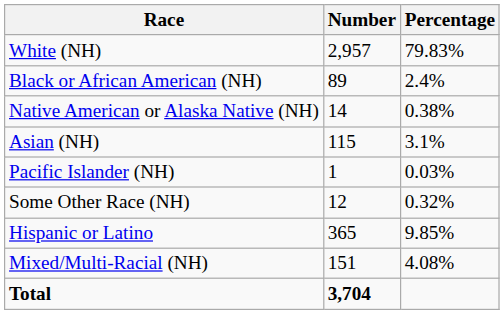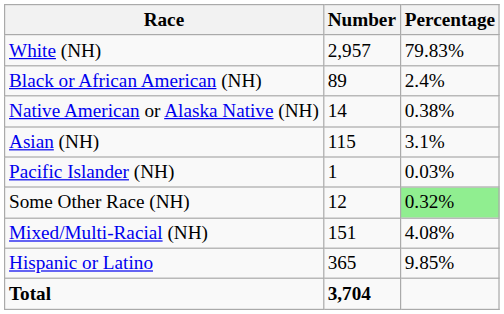 <table class="wikitable">
 <tr>
 <th>Race</th>
 <th>Number</th>
 <th>Percentage</th>
 </tr>
 <tr>
 <td><a href='#'>White</a> (NH)</td>
 <td>2,957</td>
 <td>79.83%</td>
 </tr>
 <tr>
 <td><a href='#'>Black or African American</a> (NH)</td>
 <td>89</td>
 <td>2.4%</td>
 </tr>
 <tr>
 <td><a href='#'>Native American</a> or <a href='#'>Alaska Native</a> (NH)</td>
 <td>14</td>
 <td>0.38%</td>
 </tr>
 <tr>
 <td><a href='#'>Asian</a> (NH)</td>
 <td>115</td>
 <td>3.1%</td>
 </tr>
 <tr>
 <td><a href='#'>Pacific Islander</a> (NH)</td>
 <td>1</td>
 <td>0.03%</td>
 </tr>
 <tr>
 <td>Some Other Race (NH)</td>
 <td>12</td>
-<td>0.32%</td>
+<td style="background: lightgreen;">0.32%</td>
+</tr>
+<tr>
+<td><a href='#'>Mixed/Multi-Racial</a> (NH)</td>
+<td>151</td>
+<td>4.08%</td>
 </tr>
 <tr>
 <td><a href='#'>Hispanic or Latino</a></td>
 <td>365</td>
 <td>9.85%</td>
 </tr>
 <tr>
-<td><a href='#'>Mixed/Multi-Racial</a> (NH)</td>
-<td>151</td>
-<td>4.08%</td>
-</tr>
-<tr>
 <td><strong>Total</strong></td>
 <td><strong>3,704</strong></td>
 <td></td>
 </tr>
 </table>
